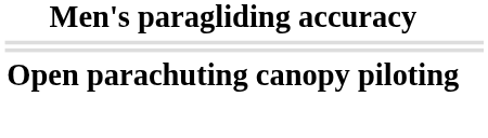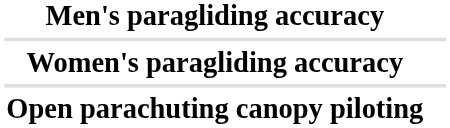 <table>
 <tr>
 <th scope="row">Men's paragliding accuracy</th>
 <td></td>
 <td></td>
 <td></td>
 </tr>
 <tr bgcolor=#DDDDDD>
 <td colspan=4></td>
+</tr>
+<tr>
+<th scope="row">Women's paragliding accuracy</th>
+<td></td>
+<td></td>
+<td></td>
 </tr>
 <tr bgcolor=#DDDDDD>
 <td colspan=4></td>
 </tr>
 <tr>
 <th scope="row">Open parachuting canopy piloting</th>
 <td></td>
 <td></td>
 <td></td>
 </tr>
 </table>
